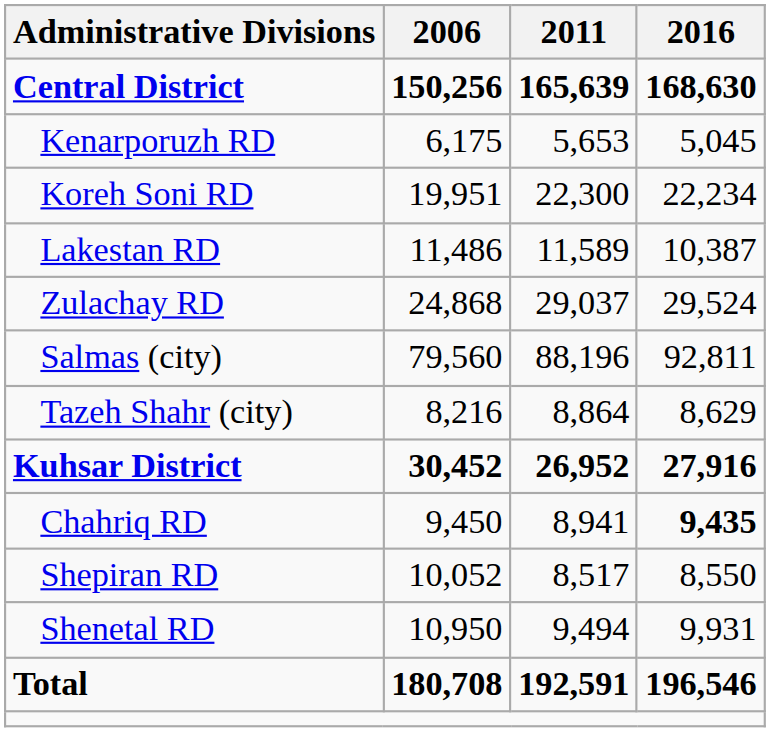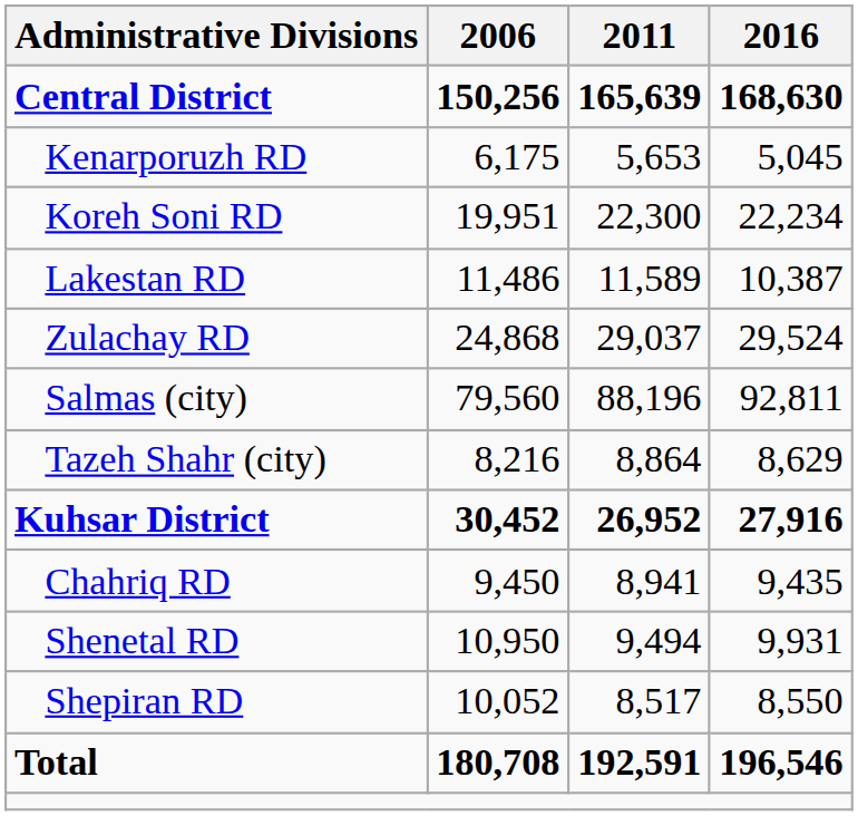 <table class="wikitable">
 <tr>
 <th>Administrative Divisions</th>
 <th>2006</th>
 <th>2011</th>
 <th>2016</th>
 </tr>
 <tr>
 <td><strong><a href='#'>Central District</a></strong></td>
 <td style="text-align: right;"><strong>150,256</strong></td>
 <td style="text-align: right;"><strong>165,639</strong></td>
 <td style="text-align: right;"><strong>168,630</strong></td>
 </tr>
 <tr>
 <td style="padding-left: 1em;"><a href='#'>Kenarporuzh RD</a></td>
 <td style="text-align: right;">6,175</td>
 <td style="text-align: right;">5,653</td>
 <td style="text-align: right;">5,045</td>
 </tr>
 <tr>
 <td style="padding-left: 1em;"><a href='#'>Koreh Soni RD</a></td>
 <td style="text-align: right;">19,951</td>
 <td style="text-align: right;">22,300</td>
 <td style="text-align: right;">22,234</td>
 </tr>
 <tr>
 <td style="padding-left: 1em;"><a href='#'>Lakestan RD</a></td>
 <td style="text-align: right;">11,486</td>
 <td style="text-align: right;">11,589</td>
 <td style="text-align: right;">10,387</td>
 </tr>
 <tr>
 <td style="padding-left: 1em;"><a href='#'>Zulachay RD</a></td>
 <td style="text-align: right;">24,868</td>
 <td style="text-align: right;">29,037</td>
 <td style="text-align: right;">29,524</td>
 </tr>
 <tr>
 <td style="padding-left: 1em;"><a href='#'>Salmas</a> (city)</td>
 <td style="text-align: right;">79,560</td>
 <td style="text-align: right;">88,196</td>
 <td style="text-align: right;">92,811</td>
 </tr>
 <tr>
 <td style="padding-left: 1em;"><a href='#'>Tazeh Shahr</a> (city)</td>
 <td style="text-align: right;">8,216</td>
 <td style="text-align: right;">8,864</td>
 <td style="text-align: right;">8,629</td>
 </tr>
 <tr>
 <td><strong><a href='#'>Kuhsar District</a></strong></td>
 <td style="text-align: right;"><strong>30,452</strong></td>
 <td style="text-align: right;"><strong>26,952</strong></td>
 <td style="text-align: right;"><strong>27,916</strong></td>
 </tr>
 <tr>
 <td style="padding-left: 1em;"><a href='#'>Chahriq RD</a></td>
 <td style="text-align: right;">9,450</td>
 <td style="text-align: right;">8,941</td>
-<td style="text-align: right;"><strong>9,435</strong></td>
+<td style="text-align: right;">9,435</td>
+</tr>
+<tr>
+<td style="padding-left: 1em;"><a href='#'>Shenetal RD</a></td>
+<td style="text-align: right;">10,950</td>
+<td style="text-align: right;">9,494</td>
+<td style="text-align: right;">9,931</td>
 </tr>
 <tr>
 <td style="padding-left: 1em;"><a href='#'>Shepiran RD</a></td>
 <td style="text-align: right;">10,052</td>
 <td style="text-align: right;">8,517</td>
 <td style="text-align: right;">8,550</td>
-</tr>
-<tr>
-<td style="padding-left: 1em;"><a href='#'>Shenetal RD</a></td>
-<td style="text-align: right;">10,950</td>
-<td style="text-align: right;">9,494</td>
-<td style="text-align: right;">9,931</td>
 </tr>
 <tr>
 <td><strong>Total</strong></td>
 <td style="text-align: right;"><strong>180,708</strong></td>
 <td style="text-align: right;"><strong>192,591</strong></td>
 <td style="text-align: right;"><strong>196,546</strong></td>
 </tr>
 <tr>
 <td colspan=4></td>
 </tr>
 </table>
